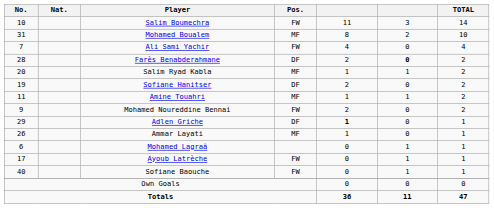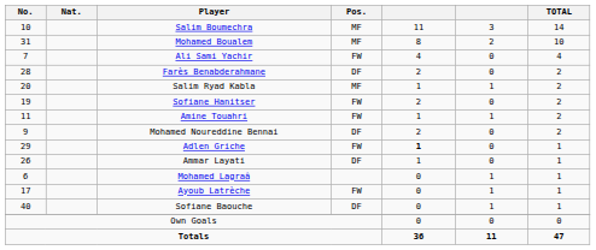 <table class="wikitable sortable alternance"  style="font-size:85%; text-align:center; line-height:14px; width:60%;">
 <tr>
 <th width=10>No.</th>
 <th width=10>Nat.</th>
 <th width=140>Player</th>
 <th width=10>Pos.</th>
 <th width=40></th>
 <th width=40></th>
 <th width=10>TOTAL</th>
 </tr>
 <tr>
 <td>10</td>
 <td></td>
 <td><a href='#'>Salim Boumechra</a></td>
-<td>FW</td>
+<td>MF</td>
 <td>11</td>
 <td>3</td>
 <td>14</td>
 </tr>
 <tr>
 <td>31</td>
 <td></td>
 <td><a href='#'>Mohamed Boualem</a></td>
 <td>MF</td>
 <td>8</td>
 <td>2</td>
 <td>10</td>
 </tr>
 <tr>
 <td>7</td>
 <td></td>
 <td><a href='#'>Ali Sami Yachir</a></td>
 <td>FW</td>
 <td>4</td>
 <td>0</td>
 <td>4</td>
 </tr>
 <tr>
 <td>28</td>
 <td></td>
 <td><a href='#'>Farès Benabderahmane</a></td>
 <td>DF</td>
 <td>2</td>
-<td><strong>0</strong></td>
+<td>0</td>
 <td>2</td>
 </tr>
 <tr>
 <td>20</td>
 <td></td>
 <td>Salim Ryad Kabla</td>
 <td>MF</td>
 <td>1</td>
 <td>1</td>
 <td>2</td>
 </tr>
 <tr>
 <td>19</td>
 <td></td>
 <td><a href='#'>Sofiane Hanitser</a></td>
-<td>DF</td>
+<td>FW</td>
 <td>2</td>
 <td>0</td>
 <td>2</td>
 </tr>
 <tr>
 <td>11</td>
 <td></td>
 <td><a href='#'>Amine Touahri</a></td>
-<td>MF</td>
+<td>FW</td>
 <td>1</td>
 <td>1</td>
 <td>2</td>
 </tr>
 <tr>
 <td>9</td>
 <td></td>
 <td>Mohamed Noureddine Bennai</td>
-<td>FW</td>
+<td>DF</td>
 <td>2</td>
 <td>0</td>
 <td>2</td>
 </tr>
 <tr>
 <td>29</td>
 <td></td>
 <td><a href='#'>Adlen Griche</a></td>
-<td>DF</td>
+<td>FW</td>
 <td><strong>1</strong></td>
 <td>0</td>
 <td>1</td>
 </tr>
 <tr>
 <td>26</td>
 <td></td>
 <td>Ammar Layati</td>
-<td>MF</td>
+<td>DF</td>
 <td>1</td>
 <td>0</td>
 <td>1</td>
 </tr>
 <tr>
 <td>6</td>
 <td></td>
 <td><a href='#'>Mohamed Lagraâ</a></td>
 <td></td>
 <td>0</td>
 <td>1</td>
 <td>1</td>
 </tr>
 <tr>
 <td>17</td>
 <td></td>
 <td><a href='#'>Ayoub Latrèche</a></td>
 <td>FW</td>
 <td>0</td>
 <td>1</td>
 <td>1</td>
 </tr>
 <tr>
 <td>40</td>
 <td></td>
 <td>Sofiane Baouche</td>
-<td>FW</td>
+<td>DF</td>
 <td>0</td>
 <td>1</td>
 <td>1</td>
 </tr>
 <tr>
 </tr>
 <tr class="sortbottom">
 <td colspan="4">Own Goals</td>
 <td>0</td>
 <td>0</td>
 <td>0</td>
 </tr>
 <tr class="sortbottom">
 <td colspan="4"><strong>Totals</strong></td>
 <td><strong>36</strong></td>
 <td><strong>11</strong></td>
 <td><strong>47</strong></td>
 </tr>
 </table>
